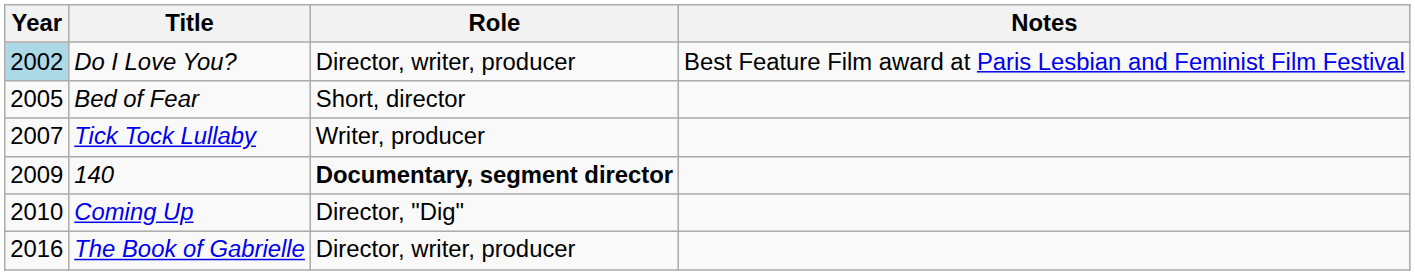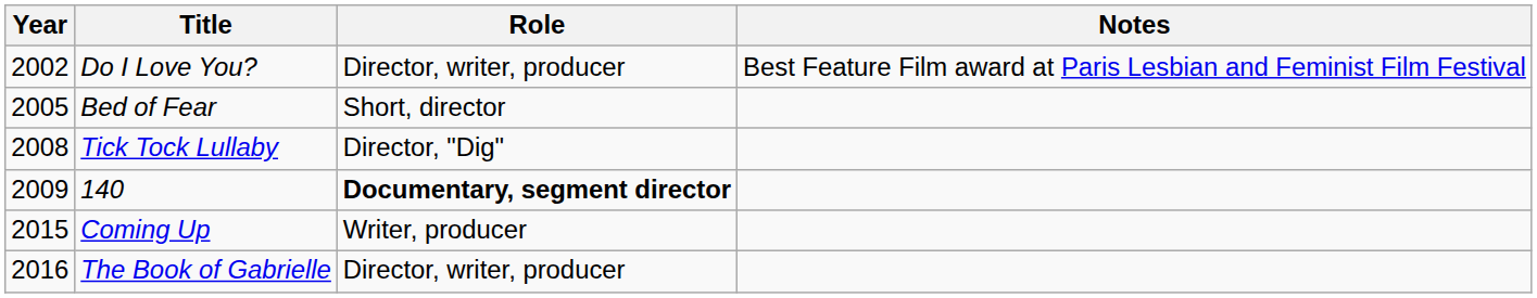 <table class="wikitable">
 <tr>
 <th>Year</th>
 <th>Title</th>
 <th>Role</th>
 <th>Notes</th>
 </tr>
 <tr>
-<td style="background: lightblue;">2002</td>
+<td>2002</td>
 <td><em>Do I Love You?</em></td>
 <td>Director, writer, producer</td>
 <td>Best Feature Film award at <a href='#'>Paris Lesbian and Feminist Film Festival</a></td>
 </tr>
 <tr>
 <td>2005</td>
 <td><em>Bed of Fear</em></td>
 <td>Short, director</td>
 </tr>
 <tr>
-<td>2007</td>
+<td>2008</td>
 <td><em><a href='#'>Tick Tock Lullaby</a></em></td>
-<td>Writer, producer</td>
+<td>Director, "Dig"</td>
 <td></td>
 </tr>
 <tr>
 <td>2009</td>
 <td><em>140</em></td>
 <td><strong>Documentary, segment director</strong></td>
 <td></td>
 </tr>
 <tr>
-<td>2010</td>
+<td>2015</td>
 <td><em><a href='#'>Coming Up</a></em></td>
-<td>Director, "Dig"</td>
+<td>Writer, producer</td>
 <td></td>
 </tr>
 <tr>
 <td>2016</td>
 <td><em><a href='#'>The Book of Gabrielle</a></em></td>
 <td>Director, writer, producer</td>
 <td></td>
 </tr>
 </table>
